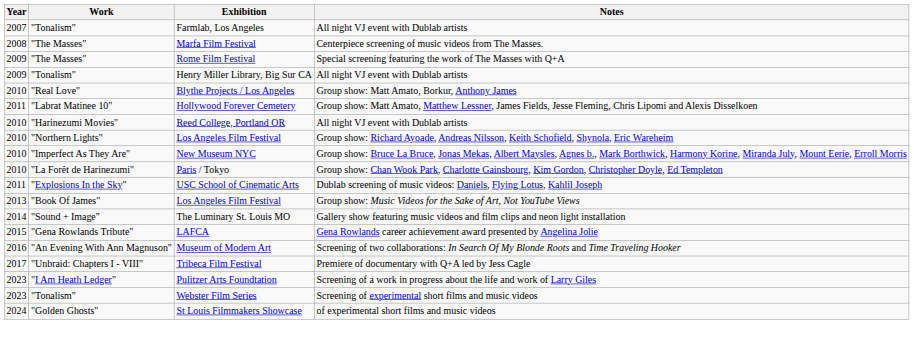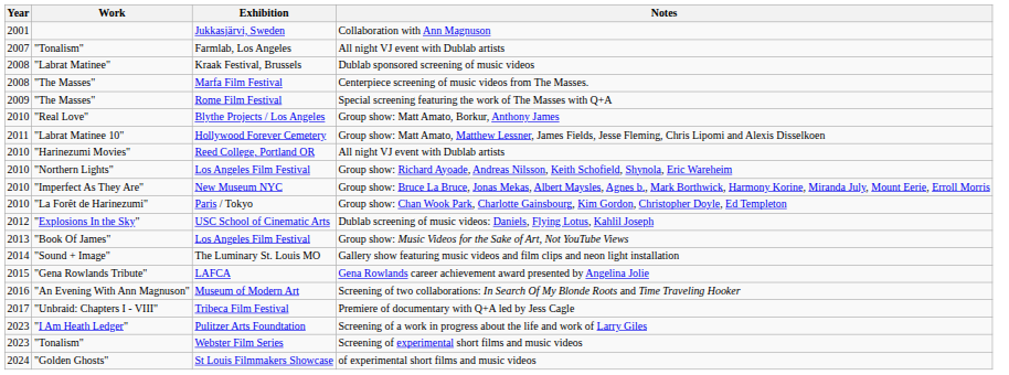 <table class="wikitable">
 <tr>
 <th>Year</th>
 <th>Work</th>
 <th>Exhibition</th>
 <th>Notes</th>
 </tr>
 <tr>
+<td>2001</td>
+<td></td>
+<td><a href='#'>Jukkasjärvi, Sweden</a></td>
+<td>Collaboration with <a href='#'>Ann Magnuson</a></td>
+</tr>
+<tr>
 <td>2007</td>
 <td>"Tonalism"</td>
 <td>Farmlab, Los Angeles</td>
 <td>All night VJ event with Dublab artists</td>
+</tr>
+<tr>
+<td>2008</td>
+<td>"Labrat Matinee"</td>
+<td>Kraak Festival, Brussels</td>
+<td>Dublab sponsored screening of music videos</td>
 </tr>
 <tr>
 <td>2008</td>
 <td>"The Masses"</td>
 <td><a href='#'>Marfa Film Festival</a></td>
 <td>Centerpiece screening of music videos from The Masses.</td>
 </tr>
 <tr>
 <td>2009</td>
 <td>"The Masses"</td>
 <td><a href='#'>Rome Film Festival</a></td>
 <td>Special screening featuring the work of The Masses with Q+A</td>
-</tr>
-<tr>
-<td>2009</td>
-<td>"Tonalism"</td>
-<td>Henry Miller Library, Big Sur CA</td>
-<td>All night VJ event with Dublab artists</td>
 </tr>
 <tr>
 <td>2010</td>
 <td>"Real Love"</td>
 <td><a href='#'>Blythe Projects / Los Angeles</a></td>
 <td>Group show: Matt Amato, Borkur, <a href='#'>Anthony James</a></td>
 </tr>
 <tr>
 <td>2011</td>
 <td>"Labrat Matinee 10"</td>
 <td><a href='#'>Hollywood Forever Cemetery</a></td>
 <td>Group show: Matt Amato, <a href='#'>Matthew Lessner</a>, James Fields, Jesse Fleming, Chris Lipomi and Alexis Disselkoen</td>
 </tr>
 <tr>
 <td>2010</td>
 <td>"Harinezumi Movies"</td>
 <td><a href='#'>Reed College, Portland OR</a></td>
 <td>All night VJ event with Dublab artists</td>
 </tr>
 <tr>
 <td>2010</td>
 <td>"Northern Lights"</td>
 <td><a href='#'>Los Angeles Film Festival</a></td>
 <td>Group show: <a href='#'>Richard Ayoade</a>, <a href='#'>Andreas Nilsson</a>, <a href='#'>Keith Schofield</a>, <a href='#'>Shynola</a>, <a href='#'>Eric Wareheim</a></td>
 </tr>
 <tr>
 <td>2010</td>
 <td>"Imperfect As They Are"</td>
 <td><a href='#'>New Museum NYC</a></td>
 <td>Group show: <a href='#'>Bruce La Bruce</a>, <a href='#'>Jonas Mekas</a>, <a href='#'>Albert Maysles</a>, <a href='#'>Agnes b.</a>, <a href='#'>Mark Borthwick</a>, <a href='#'>Harmony Korine</a>, <a href='#'>Miranda July</a>, <a href='#'>Mount Eerie</a>, <a href='#'>Erroll Morris</a></td>
 </tr>
 <tr>
 <td>2010</td>
 <td>"La Forêt de Harinezumi"</td>
 <td><a href='#'>Paris</a> / Tokyo</td>
 <td>Group show: <a href='#'>Chan Wook Park</a>, <a href='#'>Charlotte Gainsbourg</a>, <a href='#'>Kim Gordon</a>, <a href='#'>Christopher Doyle</a>, <a href='#'>Ed Templeton</a></td>
 </tr>
 <tr>
-<td>2011</td>
+<td>2012</td>
 <td>"<a href='#'>Explosions In the Sky</a>"</td>
 <td><a href='#'>USC School of Cinematic Arts</a></td>
 <td>Dublab screening of music videos: <a href='#'>Daniels</a>, <a href='#'>Flying Lotus</a>, <a href='#'>Kahlil Joseph</a></td>
 </tr>
 <tr>
 <td>2013</td>
 <td>"Book Of James"</td>
 <td><a href='#'>Los Angeles Film Festival</a></td>
 <td>Group show: <em>Music Videos for the Sake of Art, Not YouTube Views</em></td>
 </tr>
 <tr>
 <td>2014</td>
 <td>"Sound + Image"</td>
 <td>The Luminary St. Louis MO</td>
 <td>Gallery show featuring music videos and film clips and neon light installation</td>
 </tr>
 <tr>
 <td>2015</td>
 <td>"Gena Rowlands Tribute"</td>
 <td><a href='#'>LAFCA</a></td>
 <td><a href='#'>Gena Rowlands</a> career achievement award presented by <a href='#'>Angelina Jolie</a></td>
 </tr>
 <tr>
 <td>2016</td>
 <td>"An Evening With Ann Magnuson"</td>
 <td><a href='#'>Museum of Modern Art</a></td>
 <td>Screening of two collaborations: <em>In Search Of My Blonde Roots</em> and <em>Time Traveling Hooker</em></td>
 </tr>
 <tr>
 <td>2017</td>
 <td>"Unbraid: Chapters I - VIII"</td>
 <td><a href='#'>Tribeca Film Festival</a></td>
 <td>Premiere of documentary with Q+A led by Jess Cagle</td>
 </tr>
 <tr>
 <td>2023</td>
 <td>"<a href='#'>I Am Heath Ledger</a>"</td>
 <td><a href='#'>Pulitzer Arts Foundtation</a></td>
 <td>Screening of a work in progress about the life and work of <a href='#'>Larry Giles</a></td>
 </tr>
 <tr>
 <td>2023</td>
 <td>"Tonalism"</td>
 <td><a href='#'>Webster Film Series</a></td>
 <td>Screening of <a href='#'>experimental</a> short films and music videos</td>
 </tr>
 <tr>
 <td>2024</td>
 <td>"Golden Ghosts"</td>
 <td><a href='#'>St Louis Filmmakers Showcase</a></td>
 <td> of experimental short films and music videos</td>
 </tr>
 </table>
